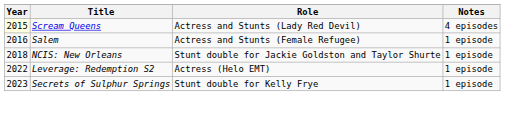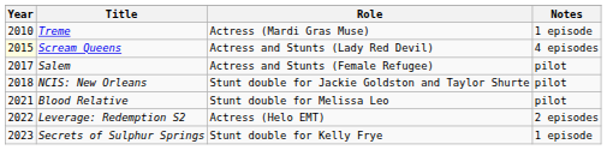 <table class="wikitable">
 <tr>
 </tr>
 <tr>
 <th>Year</th>
 <th>Title</th>
 <th>Role</th>
 <th>Notes</th>
 </tr>
 <tr>
+<td>2010</td>
+<td><em><a href='#'>Treme</a></em></td>
+<td>Actress (Mardi Gras Muse)</td>
+<td>1 episode</td>
+</tr>
+<tr>
 <td style="background: lightyellow;">2015</td>
 <td><em><a href='#'>Scream Queens</a></em></td>
 <td>Actress and Stunts (Lady Red Devil)</td>
 <td>4 episodes</td>
 </tr>
 <tr>
-<td>2016</td>
+<td>2017</td>
 <td><em>Salem</em></td>
 <td>Actress and Stunts (Female Refugee)</td>
-<td>1 episode</td>
+<td>pilot</td>
 </tr>
 <tr>
 <td>2018</td>
 <td><em>NCIS: New Orleans</em></td>
 <td>Stunt double for Jackie Goldston and Taylor Shurte</td>
-<td>1 episode</td>
+<td>pilot</td>
+</tr>
+<tr>
+<td>2021</td>
+<td><em>Blood Relative</em></td>
+<td>Stunt double for Melissa Leo</td>
+<td>pilot</td>
 </tr>
 <tr>
 <td>2022</td>
 <td><em>Leverage: Redemption S2</em></td>
 <td>Actress (Helo EMT)</td>
-<td>1 episode</td>
+<td>2 episodes</td>
 </tr>
 <tr>
 <td>2023</td>
 <td><em>Secrets of Sulphur Springs</em></td>
 <td>Stunt double for Kelly Frye</td>
 <td>1 episode</td>
 </tr>
 </table>
